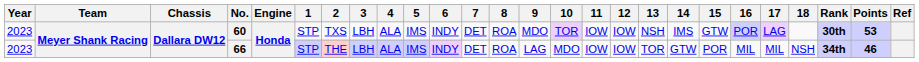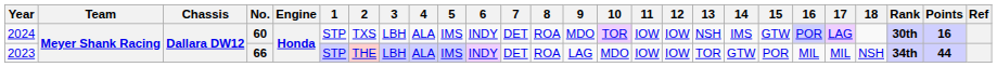 <table class="wikitable" style="text-align:center; font-size:85%">
 <tr>
 <th>Year</th>
 <th>Team</th>
 <th>Chassis</th>
 <th>No.</th>
 <th>Engine</th>
 <th>1</th>
 <th>2</th>
 <th>3</th>
 <th>4</th>
 <th>5</th>
 <th>6</th>
 <th>7</th>
 <th>8</th>
 <th>9</th>
 <th>10</th>
 <th>11</th>
 <th>12</th>
 <th>13</th>
 <th>14</th>
 <th>15</th>
 <th>16</th>
 <th>17</th>
 <th>18</th>
 <th>Rank</th>
 <th>Points</th>
 <th>Ref</th>
 </tr>
 <tr>
-<td><a href='#'>2023</a></td>
+<td><a href='#'>2024</a></td>
 <th rowspan=2 nowrap><a href='#'>Meyer Shank Racing</a></th>
 <th rowspan=2 nowrap><a href='#'>Dallara DW12</a></th>
 <th>60</th>
 <th rowspan=2><a href='#'>Honda</a></th>
 <td><a href='#'>STP</a></td>
 <td><a href='#'>TXS</a></td>
 <td><a href='#'>LBH</a></td>
 <td><a href='#'>ALA</a></td>
 <td><a href='#'>IMS</a></td>
 <td><a href='#'>INDY</a></td>
 <td><a href='#'>DET</a></td>
 <td><a href='#'>ROA</a></td>
 <td><a href='#'>MDO</a></td>
 <td style="background:#EFCFFF;"><a href='#'>TOR</a><br></td>
 <td><a href='#'>IOW</a></td>
 <td><a href='#'>IOW</a></td>
 <td><a href='#'>NSH</a></td>
 <td><a href='#'>IMS</a></td>
 <td><a href='#'>GTW</a></td>
 <td style="background:#CFCFFF;"><a href='#'>POR</a><br></td>
 <td style="background:#EFCFFF;"><a href='#'>LAG</a><br></td>
 <td></td>
 <th style="background:#CFCFFF;">30th</th>
-<th style="background:#CFCFFF;">53</th>
+<th style="background:#CFCFFF;">16</th>
 <th></th>
 </tr>
 <tr>
 <td><a href='#'>2023</a></td>
 <th>66</th>
 <td style="background:#CFCFFF;"><a href='#'>STP</a><br></td>
 <td style="background:#FFCFCF;"><a href='#'>THE</a><br></td>
 <td style="background:#CFCFFF;"><a href='#'>LBH</a><br></td>
 <td style="background:#CFCFFF;"><a href='#'>ALA</a><br></td>
 <td style="background:#CFCFFF;"><a href='#'>IMS</a><br></td>
 <td style="background:#EFCFFF;"><a href='#'>INDY</a><br></td>
 <td><a href='#'>DET</a><br></td>
 <td><a href='#'>ROA</a><br></td>
 <td><a href='#'>LAG</a><br></td>
 <td><a href='#'>MDO</a><br></td>
 <td><a href='#'>IOW</a><br></td>
 <td><a href='#'>IOW</a><br></td>
 <td><a href='#'>TOR</a><br></td>
 <td><a href='#'>GTW</a><br></td>
 <td><a href='#'>POR</a><br></td>
 <td><a href='#'>MIL</a><br></td>
 <td><a href='#'>MIL</a><br></td>
 <td><a href='#'>NSH</a><br></td>
 <th style="background:#CFCFFF;">34th</th>
-<th style="background:#CFCFFF;">46</th>
+<th style="background:#CFCFFF;">44</th>
 <th></th>
 </tr>
 </table>
